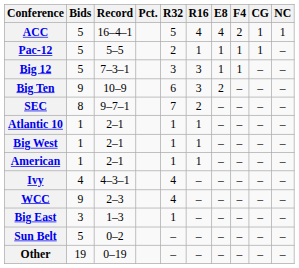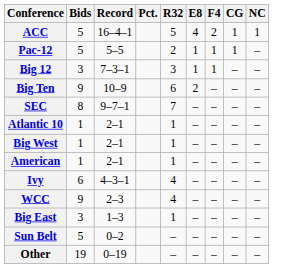 <table class="wikitable sortable plainrowheaders" style="text-align:center;">
 <tr>
 <th scope="col">Conference</th>
 <th scope="col" data-sort-type="number">Bids</th>
 <th scope="col">Record</th>
 <th scope="col" data-sort-type="number">Pct.</th>
 <th scope="col" data-sort-type="number">R32</th>
-<th scope="col" data-sort-type="number">R16</th>
 <th scope="col" data-sort-type="number">E8</th>
 <th scope="col" data-sort-type="number">F4</th>
 <th scope="col" data-sort-type="number">CG</th>
 <th scope="col" data-sort-type="number">NC</th>
 </tr>
 <tr>
 <th scope="row"><a href='#'>ACC</a></th>
 <td>5</td>
 <td>16–4–1</td>
 <td></td>
 <td data-sort-value="5">5</td>
-<td data-sort-value="4">4</td>
 <td data-sort-value="-4">4</td>
 <td data-sort-value="-1">2</td>
 <td data-sort-value="-1">1</td>
 <td data-sort-value="-1">1</td>
 </tr>
 <tr>
 <th scope="row"><a href='#'>Pac-12</a></th>
 <td>5</td>
 <td>5–5</td>
 <td></td>
 <td data-sort-value="2">2</td>
 <td data-sort-value="-1">1</td>
 <td data-sort-value="-1">1</td>
 <td data-sort-value="-1">1</td>
-<td data-sort-value="-1">1</td>
 <td data-sort-value="-1">–</td>
 </tr>
 <tr>
 <th scope="row"><a href='#'>Big 12</a></th>
-<td>5</td>
+<td>3</td>
 <td>7–3–1</td>
 <td></td>
-<td data-sort-value="3">3</td>
 <td data-sort-value="3">3</td>
 <td data-sort-value="-1">1</td>
 <td data-sort-value="-1">1</td>
 <td data-sort-value="-1">–</td>
 <td data-sort-value="-1">–</td>
 </tr>
 <tr>
 <th scope="row"><a href='#'>Big Ten</a></th>
 <td>9</td>
 <td>10–9</td>
 <td></td>
 <td data-sort-value="5">6</td>
-<td data-sort-value="3">3</td>
 <td data-sort-value="-1">2</td>
 <td data-sort-value="-1">–</td>
 <td data-sort-value="-1">–</td>
 <td data-sort-value="-1">–</td>
 </tr>
 <tr>
 <th scope="row"><a href='#'>SEC</a></th>
 <td>8</td>
 <td>9–7–1</td>
 <td></td>
 <td data-sort-value="7">7</td>
-<td data-sort-value="2">2</td>
 <td data-sort-value="-1">–</td>
 <td data-sort-value="-1">–</td>
 <td data-sort-value="-1">–</td>
 <td data-sort-value="-1">–</td>
 </tr>
 <tr>
 <th scope="row"><a href='#'>Atlantic 10</a></th>
 <td>1</td>
 <td>2–1</td>
 <td></td>
-<td data-sort-value="1">1</td>
 <td data-sort-value="1">1</td>
 <td data-sort-value="-1">–</td>
 <td data-sort-value="-1">–</td>
 <td data-sort-value="-1">–</td>
 <td data-sort-value="-1">–</td>
 </tr>
 <tr>
 <th scope="row"><a href='#'>Big West</a></th>
 <td>1</td>
 <td>2–1</td>
 <td></td>
 <td data-sort-value="1">1</td>
-<td data-sort-value="1">1</td>
 <td data-sort-value="-1">–</td>
 <td data-sort-value="-1">–</td>
 <td data-sort-value="-1">–</td>
 <td data-sort-value="-1">–</td>
 </tr>
 <tr>
 <th scope="row"><a href='#'>American</a></th>
 <td>1</td>
 <td>2–1</td>
 <td></td>
 <td data-sort-value="1">1</td>
-<td data-sort-value="1">1</td>
 <td data-sort-value="-1">–</td>
 <td data-sort-value="-1">–</td>
 <td data-sort-value="-1">–</td>
 <td data-sort-value="-1">–</td>
 </tr>
 <tr>
 <th scope="row"><a href='#'>Ivy</a></th>
-<td>4</td>
+<td>6</td>
 <td>4–3–1</td>
 <td></td>
 <td data-sort-value="4">4</td>
-<td data-sort-value="-1">–</td>
 <td data-sort-value="-1">–</td>
 <td data-sort-value="-1">–</td>
 <td data-sort-value="-1">–</td>
 <td data-sort-value="-1">–</td>
 </tr>
 <tr>
 <th scope="row"><a href='#'>WCC</a></th>
 <td>9</td>
 <td>2–3</td>
 <td></td>
 <td data-sort-value="2">4</td>
 <td data-sort-value="-1">–</td>
 <td data-sort-value="-1">–</td>
 <td data-sort-value="-1">–</td>
 <td data-sort-value="-1">–</td>
-<td data-sort-value="-1">–</td>
 </tr>
 <tr>
 <th scope="row"><a href='#'>Big East</a></th>
 <td>3</td>
 <td>1–3</td>
 <td></td>
 <td data-sort-value="1">1</td>
 <td data-sort-value="-1">–</td>
 <td data-sort-value="-1">–</td>
 <td data-sort-value="-1">–</td>
 <td data-sort-value="-1">–</td>
-<td data-sort-value="-1">–</td>
 </tr>
 <tr>
 <th scope="row"><a href='#'>Sun Belt</a></th>
 <td>5</td>
 <td>0–2</td>
 <td></td>
-<td data-sort-value="-1">–</td>
 <td data-sort-value="-1">–</td>
 <td data-sort-value="-1">–</td>
 <td data-sort-value="-1">–</td>
 <td data-sort-value="-1">–</td>
 <td data-sort-value="-1">–</td>
 </tr>
 <tr>
 <th scope="row">Other</th>
 <td>19</td>
 <td>0–19</td>
 <td></td>
 <td data-sort-value="-1">–</td>
 <td data-sort-value="-1">–</td>
 <td data-sort-value="-1">–</td>
 <td data-sort-value="-1">–</td>
 <td data-sort-value="-1">–</td>
-<td data-sort-value="-1">–</td>
 </tr>
 </table>
